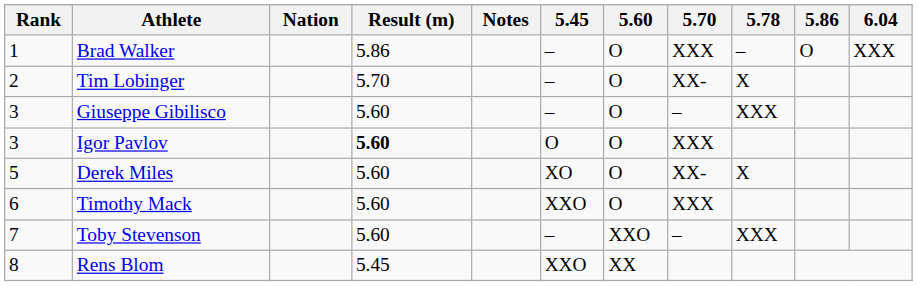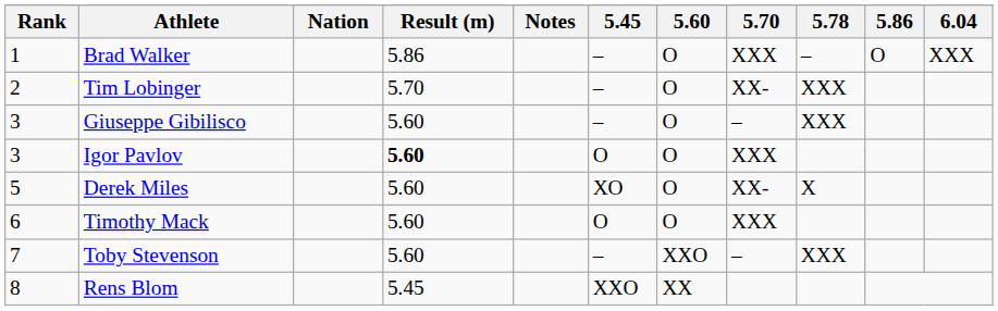 <table class="wikitable" width=85%>
 <tr>
 </tr>
 <tr>
 <th>Rank</th>
 <th>Athlete</th>
 <th>Nation</th>
 <th>Result (m)</th>
 <th>Notes</th>
 <th>5.45</th>
 <th>5.60</th>
 <th>5.70</th>
 <th>5.78</th>
 <th>5.86</th>
 <th>6.04</th>
 </tr>
 <tr>
 <td>1</td>
 <td><a href='#'>Brad Walker</a></td>
 <td></td>
 <td>5.86</td>
 <td></td>
 <td>–</td>
 <td>O</td>
 <td>XXX</td>
 <td>–</td>
 <td>O</td>
 <td>XXX</td>
 </tr>
 <tr>
 <td>2</td>
 <td><a href='#'>Tim Lobinger</a></td>
 <td></td>
 <td>5.70</td>
 <td></td>
 <td>–</td>
 <td>O</td>
 <td>XX-</td>
-<td>X</td>
+<td>XXX</td>
 <td></td>
 <td></td>
 </tr>
 <tr>
 <td>3</td>
 <td><a href='#'>Giuseppe Gibilisco</a></td>
 <td></td>
 <td>5.60</td>
 <td></td>
 <td>–</td>
 <td>O</td>
 <td>–</td>
 <td>XXX</td>
 <td></td>
 <td></td>
 </tr>
 <tr>
 <td>3</td>
 <td><a href='#'>Igor Pavlov</a></td>
 <td></td>
 <td><strong>5.60</strong></td>
 <td></td>
 <td>O</td>
 <td>O</td>
 <td>XXX</td>
 <td></td>
 <td></td>
 </tr>
 <tr>
 <td>5</td>
 <td><a href='#'>Derek Miles</a></td>
 <td></td>
 <td>5.60</td>
 <td></td>
 <td>XO</td>
 <td>O</td>
 <td>XX-</td>
 <td>X</td>
 <td></td>
 <td></td>
 </tr>
 <tr>
 <td>6</td>
 <td><a href='#'>Timothy Mack</a></td>
 <td></td>
 <td>5.60</td>
 <td></td>
-<td>XXO</td>
+<td>O</td>
 <td>O</td>
 <td>XXX</td>
 <td></td>
 <td></td>
 </tr>
 <tr>
 <td>7</td>
 <td><a href='#'>Toby Stevenson</a></td>
 <td></td>
 <td>5.60</td>
 <td></td>
 <td>–</td>
 <td>XXO</td>
 <td>–</td>
 <td>XXX</td>
 <td></td>
 <td></td>
 </tr>
 <tr>
 <td>8</td>
 <td><a href='#'>Rens Blom</a></td>
 <td></td>
 <td>5.45</td>
 <td></td>
 <td>XXO</td>
 <td>XX</td>
 <td></td>
 <td></td>
 </tr>
 </table>
